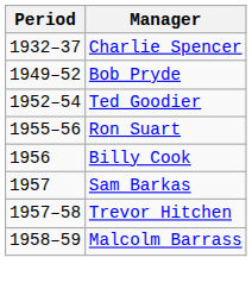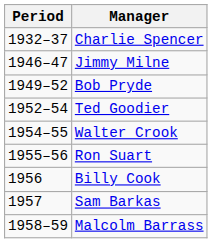 <table class="wikitable">
 <tr>
 <th>Period</th>
 <th>Manager</th>
 </tr>
 <tr>
 <td>1932–37</td>
 <td> <a href='#'>Charlie Spencer</a></td>
 </tr>
 <tr>
+<td>1946–47</td>
+<td> <a href='#'>Jimmy Milne</a></td>
+</tr>
+<tr>
 <td>1949–52</td>
 <td> <a href='#'>Bob Pryde</a></td>
 </tr>
 <tr>
 <td>1952–54</td>
 <td> <a href='#'>Ted Goodier</a></td>
+</tr>
+<tr>
+<td>1954–55</td>
+<td> <a href='#'>Walter Crook</a></td>
 </tr>
 <tr>
 <td>1955–56</td>
 <td> <a href='#'>Ron Suart</a></td>
 </tr>
 <tr>
 <td>1956</td>
 <td> <a href='#'>Billy Cook</a></td>
 </tr>
 <tr>
 <td>1957</td>
 <td> <a href='#'>Sam Barkas</a></td>
 </tr>
 <tr>
-<td>1957–58</td>
-<td> <a href='#'>Trevor Hitchen</a></td>
-</tr>
-<tr>
 <td>1958–59</td>
 <td> <a href='#'>Malcolm Barrass</a></td>
 </tr>
 </table>
